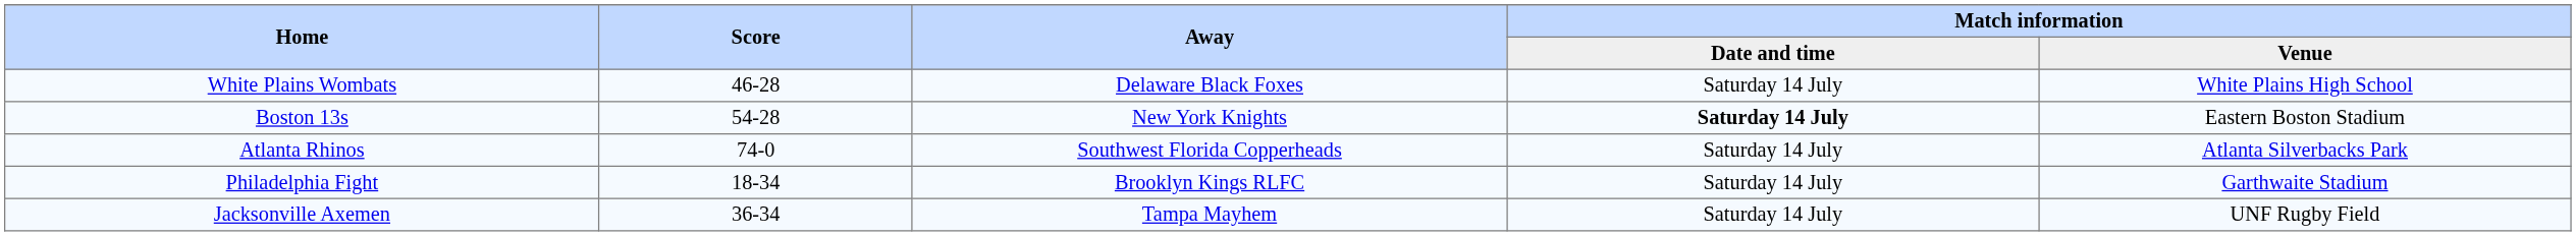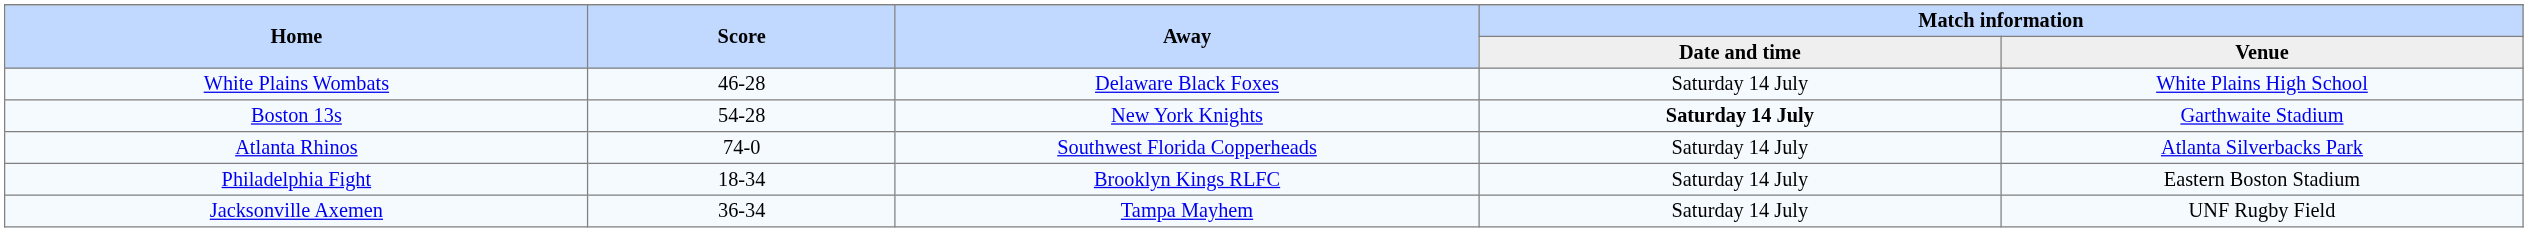 <table border="1" cellpadding="3" cellspacing="0" style="border-collapse:collapse; text-align:center; width:100%;">
 <tr style="background:#c1d8ff;">
 </tr>
 <tr style="background:#c1d8ff;">
 <th rowspan="2" style="width:19%;">Home</th>
 <th rowspan="2" style="width:10%;">Score</th>
 <th rowspan="2" style="width:19%;">Away</th>
 <th colspan=6>Match information</th>
 </tr>
 <tr style="background:#efefef;">
 <th width=17%>Date and time</th>
 <th width=17%>Venue</th>
 </tr>
 <tr style="text-align:center; background:#f5faff;">
 <td><a href='#'>White Plains Wombats</a></td>
 <td>46-28</td>
 <td><a href='#'>Delaware Black Foxes</a></td>
 <td>Saturday 14 July</td>
 <td><a href='#'>White Plains High School</a></td>
 </tr>
 <tr style="text-align:center; background:#f5faff;">
 <td><a href='#'>Boston 13s</a></td>
 <td>54-28</td>
 <td><a href='#'>New York Knights</a></td>
 <td><strong>Saturday 14 July</strong></td>
-<td>Eastern Boston Stadium</td>
+<td><a href='#'>Garthwaite Stadium</a></td>
 </tr>
 <tr style="text-align:center; background:#f5faff;">
 <td><a href='#'>Atlanta Rhinos</a></td>
 <td>74-0</td>
 <td><a href='#'>Southwest Florida Copperheads</a></td>
 <td>Saturday 14 July</td>
 <td><a href='#'>Atlanta Silverbacks Park</a></td>
 </tr>
 <tr style="text-align:center; background:#f5faff;">
 <td><a href='#'>Philadelphia Fight</a></td>
 <td>18-34</td>
 <td><a href='#'>Brooklyn Kings RLFC</a></td>
 <td>Saturday 14 July</td>
-<td><a href='#'>Garthwaite Stadium</a></td>
+<td>Eastern Boston Stadium</td>
 </tr>
 <tr style="text-align:center; background:#f5faff;">
 <td><a href='#'>Jacksonville Axemen</a></td>
 <td>36-34</td>
 <td><a href='#'>Tampa Mayhem</a></td>
 <td>Saturday 14 July</td>
 <td>UNF Rugby Field</td>
 </tr>
 </table>
